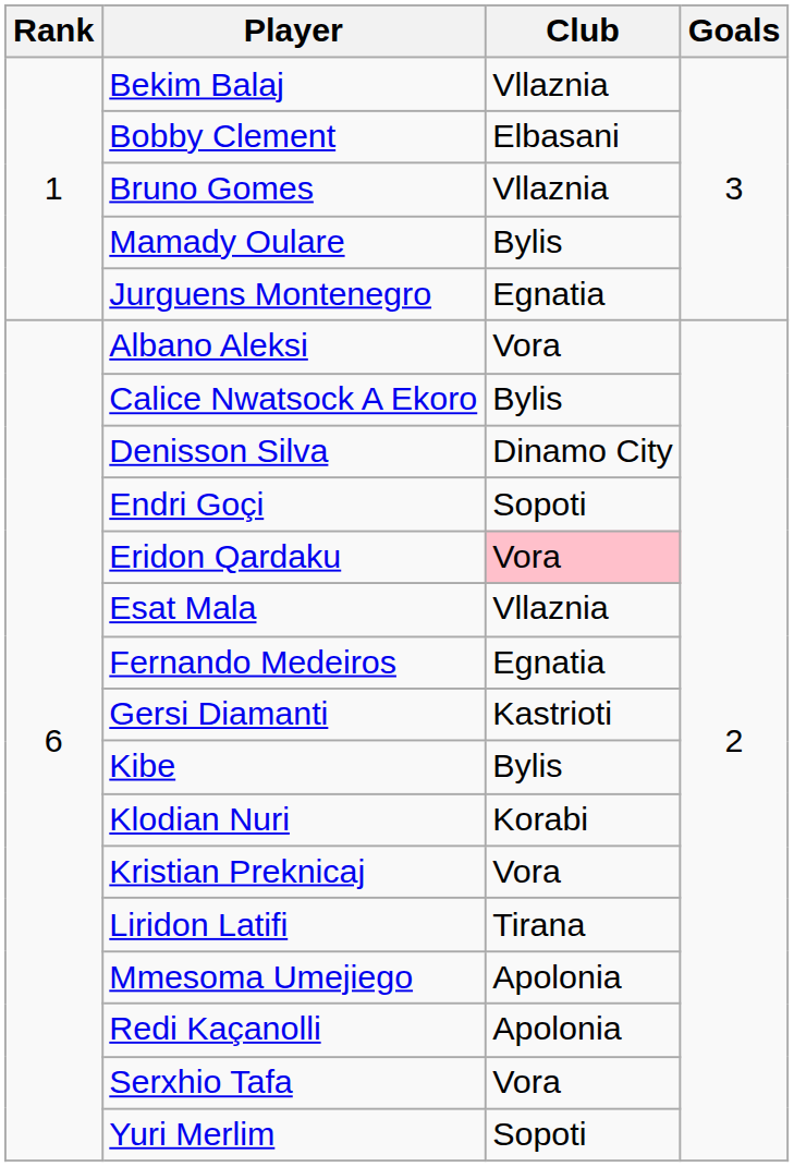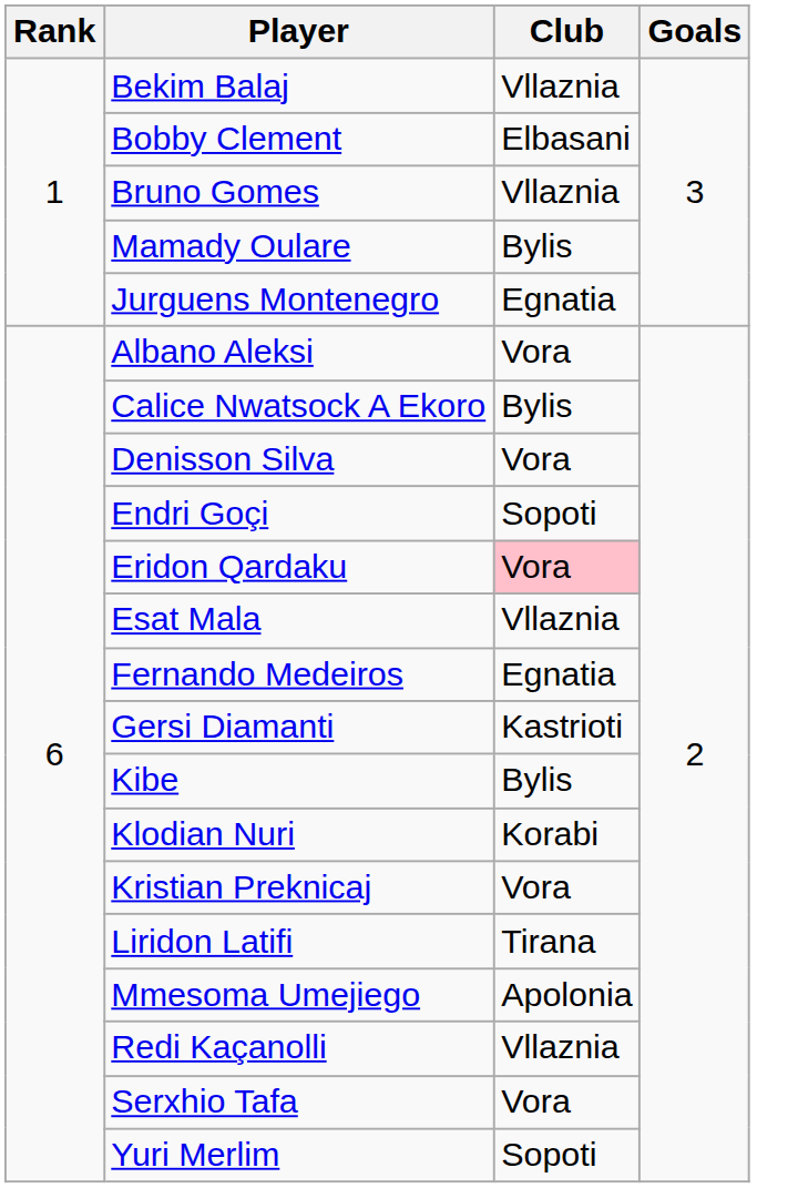 <table class="wikitable" style="text-align:center">
 <tr>
 <th>Rank</th>
 <th>Player</th>
 <th>Club</th>
 <th>Goals</th>
 </tr>
 <tr>
 <td rowspan="5">1</td>
 <td align="left"> <a href='#'>Bekim Balaj</a></td>
 <td align="left">Vllaznia</td>
 <td rowspan="5">3</td>
 </tr>
 <tr>
 <td align="left"> <a href='#'>Bobby Clement</a></td>
 <td align="left">Elbasani</td>
 </tr>
 <tr>
 <td align="left"> <a href='#'>Bruno Gomes</a></td>
 <td align="left">Vllaznia</td>
 </tr>
 <tr>
 <td align="left"> <a href='#'>Mamady Oulare</a></td>
 <td align="left">Bylis</td>
 </tr>
 <tr>
 <td align="left"> <a href='#'>Jurguens Montenegro</a></td>
 <td align="left">Egnatia</td>
 </tr>
 <tr>
 <td rowspan="16">6</td>
 <td align="left"> <a href='#'>Albano Aleksi</a></td>
 <td align="left">Vora</td>
 <td rowspan="16">2</td>
 </tr>
 <tr>
 <td align="left"> <a href='#'>Calice Nwatsock A Ekoro</a></td>
 <td align="left">Bylis</td>
 </tr>
 <tr>
 <td align="left"> <a href='#'>Denisson Silva</a></td>
-<td align="left">Dinamo City</td>
+<td align="left">Vora</td>
 </tr>
 <tr>
 <td align="left"> <a href='#'>Endri Goçi</a></td>
 <td align="left">Sopoti</td>
 </tr>
 <tr>
 <td align="left"> <a href='#'>Eridon Qardaku</a></td>
 <td align="left" style="background: pink;">Vora</td>
 </tr>
 <tr>
 <td align="left"> <a href='#'>Esat Mala</a></td>
 <td align="left">Vllaznia</td>
 </tr>
 <tr>
 <td align="left"> <a href='#'>Fernando Medeiros</a></td>
 <td align="left">Egnatia</td>
 </tr>
 <tr>
 <td align="left"> <a href='#'>Gersi Diamanti</a></td>
 <td align="left">Kastrioti</td>
 </tr>
 <tr>
 <td align="left"> <a href='#'>Kibe</a></td>
 <td align="left">Bylis</td>
 </tr>
 <tr>
 <td align="left"> <a href='#'>Klodian Nuri</a></td>
 <td align="left">Korabi</td>
 </tr>
 <tr>
 <td align="left"> <a href='#'>Kristian Preknicaj</a></td>
 <td align="left">Vora</td>
 </tr>
 <tr>
 <td align="left"> <a href='#'>Liridon Latifi</a></td>
 <td align="left">Tirana</td>
 </tr>
 <tr>
 <td align="left"> <a href='#'>Mmesoma Umejiego</a></td>
 <td align="left">Apolonia</td>
 </tr>
 <tr>
 <td align="left"> <a href='#'>Redi Kaçanolli</a></td>
-<td align="left">Apolonia</td>
+<td align="left">Vllaznia</td>
 </tr>
 <tr>
 <td align="left"> <a href='#'>Serxhio Tafa</a></td>
 <td align="left">Vora</td>
 </tr>
 <tr>
 <td align="left"> <a href='#'>Yuri Merlim</a></td>
 <td align="left">Sopoti</td>
 </tr>
 </table>
